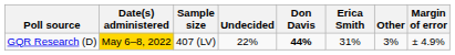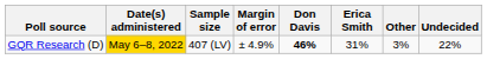 <table class="wikitable" style="font-size:90%;text-align:center;">
 <tr valign=bottom>
 <th>Poll source</th>
 <th>Date(s)<br>administered</th>
 <th>Sample<br>size</th>
-<th>Undecided</th>
+<th>Margin<br>of error</th>
 <th style="width:60px;">Don<br>Davis</th>
 <th style="width:60px;">Erica<br>Smith</th>
 <th>Other</th>
-<th>Margin<br>of error</th>
+<th>Undecided</th>
 </tr>
 <tr>
 <td style="text-align:left;"><a href='#'>GQR Research</a> (D)</td>
 <td style="background: gold;">May 6–8, 2022</td>
 <td>407 (LV)</td>
-<td>22%</td>
-<td><strong>44%</strong></td>
+<td>± 4.9%</td>
+<td><strong>46%</strong></td>
 <td>31%</td>
 <td>3%</td>
-<td>± 4.9%</td>
+<td>22%</td>
 </tr>
 </table>
